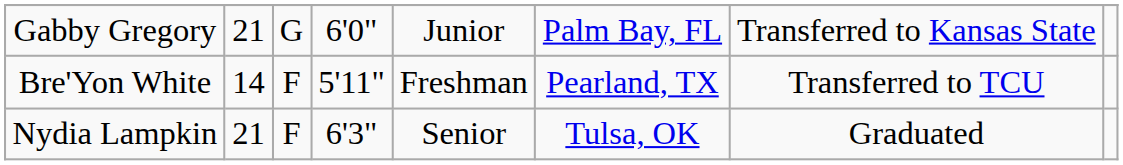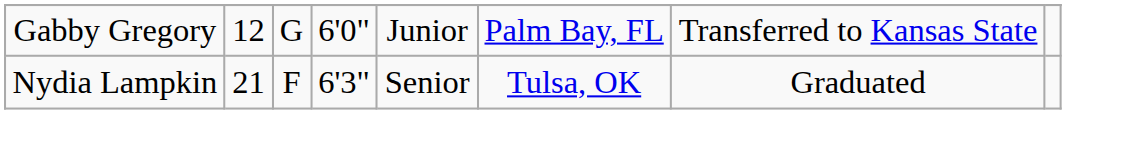 <table class="wikitable sortable" border="1" style="text-align: center;">
 <tr align=center>
 </tr>
 <tr>
 <td>Gabby Gregory</td>
-<td>21</td>
+<td>12</td>
 <td>G</td>
 <td>6'0"</td>
 <td>Junior</td>
 <td><a href='#'>Palm Bay, FL</a></td>
 <td>Transferred to <a href='#'>Kansas State</a></td>
-<td></td>
-</tr>
-<tr>
-<td>Bre'Yon White</td>
-<td>14</td>
-<td>F</td>
-<td>5'11"</td>
-<td>Freshman</td>
-<td><a href='#'>Pearland, TX</a></td>
-<td>Transferred to <a href='#'>TCU</a></td>
 <td></td>
 </tr>
 <tr>
 <td>Nydia Lampkin</td>
 <td>21</td>
 <td>F</td>
 <td>6'3"</td>
 <td>Senior</td>
 <td><a href='#'>Tulsa, OK</a></td>
 <td>Graduated</td>
 <td></td>
 </tr>
 </table>
